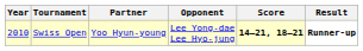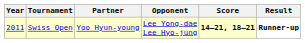 <table class="sortable wikitable" style="font-size: 90%;">
 <tr>
 <th>Year</th>
 <th>Tournament</th>
 <th>Partner</th>
 <th>Opponent</th>
 <th>Score</th>
 <th>Result</th>
 </tr>
 <tr style="background:#FFFFCC">
-<td align="center"><a href='#'>2010</a></td>
+<td align="center"><a href='#'>2011</a></td>
 <td align="left"><a href='#'>Swiss Open</a></td>
 <td align="left"> <a href='#'>Yoo Hyun-young</a></td>
 <td align="left"> <a href='#'>Lee Yong-dae</a> <br>  <a href='#'>Lee Hyo-jung</a></td>
 <td align="left"><strong>14–21, 18–21</strong></td>
 <td style="text-align:left; background:white"> <strong>Runner-up</strong></td>
 </tr>
 </table>
